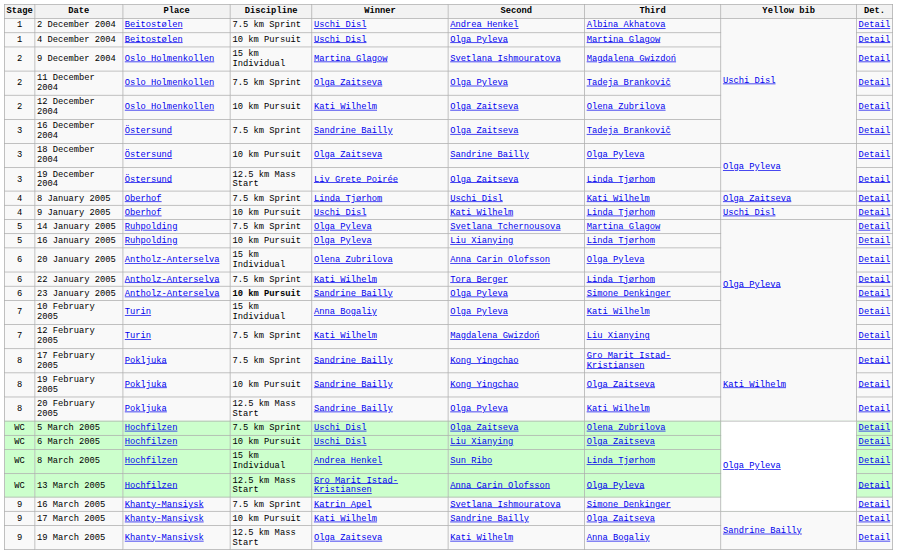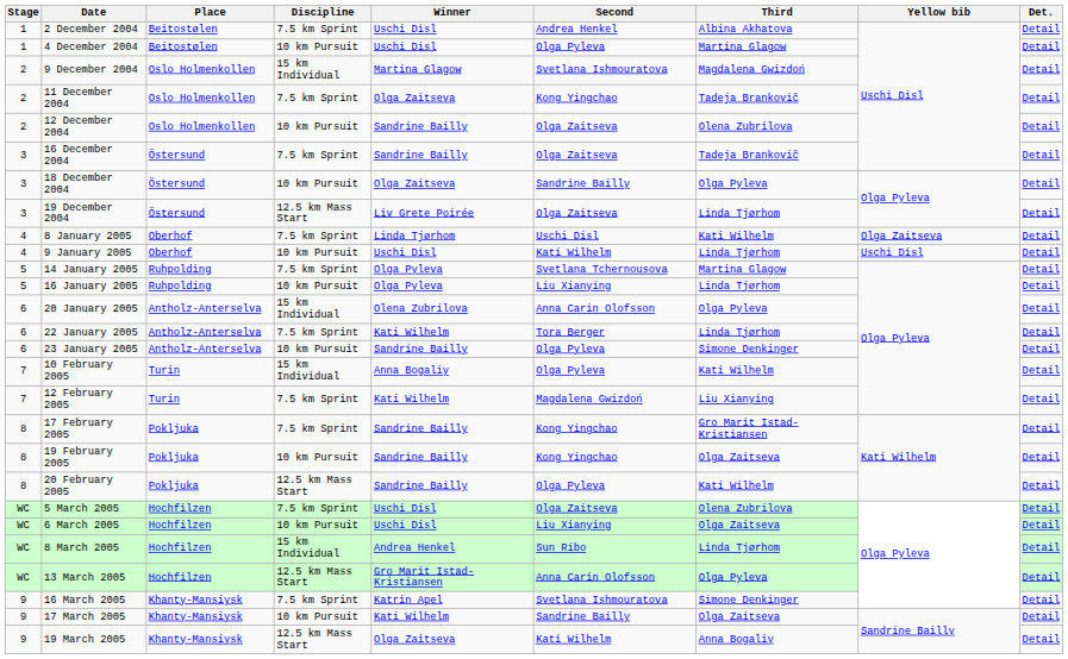 <table class="wikitable" style="font-size:95%;">
 <tr>
 <th width="10">Stage</th>
 <th width="120">Date</th>
 <th width="148">Place</th>
 <th width="110">Discipline</th>
 <th width="190">Winner</th>
 <th width="190">Second</th>
 <th width="190">Third</th>
 <th width="190">Yellow bib <br> </th>
 <th width="8">Det.</th>
 </tr>
 <tr>
 <td align=center>1</td>
 <td>2 December 2004</td>
 <td> <a href='#'>Beitostølen</a></td>
 <td>7.5 km Sprint</td>
 <td> <a href='#'>Uschi Disl</a></td>
 <td> <a href='#'>Andrea Henkel</a></td>
 <td> <a href='#'>Albina Akhatova</a></td>
 <td rowspan="6"> <a href='#'>Uschi Disl</a></td>
 <td><a href='#'>Detail</a></td>
 </tr>
 <tr>
 <td align=center>1</td>
 <td>4 December 2004</td>
 <td> <a href='#'>Beitostølen</a></td>
 <td>10 km Pursuit</td>
 <td> <a href='#'>Uschi Disl</a></td>
 <td> <a href='#'>Olga Pyleva</a></td>
 <td> <a href='#'>Martina Glagow</a></td>
 <td><a href='#'>Detail</a></td>
 </tr>
 <tr>
 <td align=center>2</td>
 <td>9 December 2004</td>
 <td> <a href='#'>Oslo Holmenkollen</a></td>
 <td>15 km Individual</td>
 <td> <a href='#'>Martina Glagow</a></td>
 <td> <a href='#'>Svetlana Ishmouratova</a></td>
 <td> <a href='#'>Magdalena Gwizdoń</a></td>
 <td><a href='#'>Detail</a></td>
 </tr>
 <tr>
 <td align=center>2</td>
 <td>11 December 2004</td>
 <td> <a href='#'>Oslo Holmenkollen</a></td>
 <td>7.5 km Sprint</td>
 <td> <a href='#'>Olga Zaitseva</a></td>
-<td> <a href='#'>Olga Pyleva</a></td>
+<td> <a href='#'>Kong Yingchao</a></td>
 <td> <a href='#'>Tadeja Brankovič</a></td>
 <td><a href='#'>Detail</a></td>
 </tr>
 <tr>
 <td align=center>2</td>
 <td>12 December 2004</td>
 <td> <a href='#'>Oslo Holmenkollen</a></td>
 <td>10 km Pursuit</td>
-<td> <a href='#'>Kati Wilhelm</a></td>
+<td> <a href='#'>Sandrine Bailly</a></td>
 <td> <a href='#'>Olga Zaitseva</a></td>
 <td> <a href='#'>Olena Zubrilova</a></td>
 <td><a href='#'>Detail</a></td>
 </tr>
 <tr>
 <td align=center>3</td>
 <td>16 December 2004</td>
 <td> <a href='#'>Östersund</a></td>
 <td>7.5 km Sprint</td>
 <td> <a href='#'>Sandrine Bailly</a></td>
 <td> <a href='#'>Olga Zaitseva</a></td>
 <td> <a href='#'>Tadeja Brankovič</a></td>
 <td><a href='#'>Detail</a></td>
 </tr>
 <tr>
 <td align=center>3</td>
 <td>18 December 2004</td>
 <td> <a href='#'>Östersund</a></td>
 <td>10 km Pursuit</td>
 <td> <a href='#'>Olga Zaitseva</a></td>
 <td> <a href='#'>Sandrine Bailly</a></td>
 <td> <a href='#'>Olga Pyleva</a></td>
 <td rowspan="2"> <a href='#'>Olga Pyleva</a></td>
 <td><a href='#'>Detail</a></td>
 </tr>
 <tr>
 <td align=center>3</td>
 <td>19 December 2004</td>
 <td> <a href='#'>Östersund</a></td>
 <td>12.5 km Mass Start</td>
 <td> <a href='#'>Liv Grete Poirée</a></td>
 <td> <a href='#'>Olga Zaitseva</a></td>
 <td> <a href='#'>Linda Tjørhom</a></td>
 <td><a href='#'>Detail</a></td>
 </tr>
 <tr>
 <td align=center>4</td>
 <td>8 January 2005</td>
 <td> <a href='#'>Oberhof</a></td>
 <td>7.5 km Sprint</td>
 <td> <a href='#'>Linda Tjørhom</a></td>
 <td> <a href='#'>Uschi Disl</a></td>
 <td> <a href='#'>Kati Wilhelm</a></td>
 <td> <a href='#'>Olga Zaitseva</a></td>
 <td><a href='#'>Detail</a></td>
 </tr>
 <tr>
 <td align=center>4</td>
 <td>9 January 2005</td>
 <td> <a href='#'>Oberhof</a></td>
 <td>10 km Pursuit</td>
 <td> <a href='#'>Uschi Disl</a></td>
 <td> <a href='#'>Kati Wilhelm</a></td>
 <td> <a href='#'>Linda Tjørhom</a></td>
 <td> <a href='#'>Uschi Disl</a></td>
 <td><a href='#'>Detail</a></td>
 </tr>
 <tr>
 <td align=center>5</td>
 <td>14 January 2005</td>
 <td> <a href='#'>Ruhpolding</a></td>
 <td>7.5 km Sprint</td>
 <td> <a href='#'>Olga Pyleva</a></td>
 <td> <a href='#'>Svetlana Tchernousova</a></td>
 <td> <a href='#'>Martina Glagow</a></td>
 <td rowspan="7"> <a href='#'>Olga Pyleva</a></td>
 <td><a href='#'>Detail</a></td>
 </tr>
 <tr>
 <td align=center>5</td>
 <td>16 January 2005</td>
 <td> <a href='#'>Ruhpolding</a></td>
 <td>10 km Pursuit</td>
 <td> <a href='#'>Olga Pyleva</a></td>
 <td> <a href='#'>Liu Xianying</a></td>
 <td> <a href='#'>Linda Tjørhom</a></td>
 <td><a href='#'>Detail</a></td>
 </tr>
 <tr>
 <td align=center>6</td>
 <td>20 January 2005</td>
 <td> <a href='#'>Antholz-Anterselva</a></td>
 <td>15 km Individual</td>
 <td> <a href='#'>Olena Zubrilova</a></td>
 <td> <a href='#'>Anna Carin Olofsson</a></td>
 <td> <a href='#'>Olga Pyleva</a></td>
 <td><a href='#'>Detail</a></td>
 </tr>
 <tr>
 <td align=center>6</td>
 <td>22 January 2005</td>
 <td> <a href='#'>Antholz-Anterselva</a></td>
 <td>7.5 km Sprint</td>
 <td> <a href='#'>Kati Wilhelm</a></td>
 <td> <a href='#'>Tora Berger</a></td>
 <td> <a href='#'>Linda Tjørhom</a></td>
 <td><a href='#'>Detail</a></td>
 </tr>
 <tr>
 <td align=center>6</td>
 <td>23 January 2005</td>
 <td> <a href='#'>Antholz-Anterselva</a></td>
-<td><strong>10 km Pursuit</strong></td>
+<td>10 km Pursuit</td>
 <td> <a href='#'>Sandrine Bailly</a></td>
 <td> <a href='#'>Olga Pyleva</a></td>
 <td> <a href='#'>Simone Denkinger</a></td>
 <td><a href='#'>Detail</a></td>
 </tr>
 <tr>
 <td align=center>7</td>
 <td>10 February 2005</td>
 <td> <a href='#'>Turin</a></td>
 <td>15 km Individual</td>
 <td> <a href='#'>Anna Bogaliy</a></td>
 <td> <a href='#'>Olga Pyleva</a></td>
 <td> <a href='#'>Kati Wilhelm</a></td>
 <td><a href='#'>Detail</a></td>
 </tr>
 <tr>
 <td align=center>7</td>
 <td>12 February 2005</td>
 <td> <a href='#'>Turin</a></td>
 <td>7.5 km Sprint</td>
 <td> <a href='#'>Kati Wilhelm</a></td>
 <td> <a href='#'>Magdalena Gwizdoń</a></td>
 <td> <a href='#'>Liu Xianying</a></td>
 <td><a href='#'>Detail</a></td>
 </tr>
 <tr>
 <td align=center>8</td>
 <td>17 February 2005</td>
 <td> <a href='#'>Pokljuka</a></td>
 <td>7.5 km Sprint</td>
 <td> <a href='#'>Sandrine Bailly</a></td>
 <td> <a href='#'>Kong Yingchao</a></td>
 <td> <a href='#'>Gro Marit Istad-Kristiansen</a></td>
 <td rowspan="3"> <a href='#'>Kati Wilhelm</a></td>
 <td><a href='#'>Detail</a></td>
 </tr>
 <tr>
 <td align=center>8</td>
 <td>19 February 2005</td>
 <td> <a href='#'>Pokljuka</a></td>
 <td>10 km Pursuit</td>
 <td> <a href='#'>Sandrine Bailly</a></td>
 <td> <a href='#'>Kong Yingchao</a></td>
 <td> <a href='#'>Olga Zaitseva</a></td>
 <td><a href='#'>Detail</a></td>
 </tr>
 <tr>
 <td align=center>8</td>
 <td>20 February 2005</td>
 <td> <a href='#'>Pokljuka</a></td>
 <td>12.5 km Mass Start</td>
 <td> <a href='#'>Sandrine Bailly</a></td>
 <td> <a href='#'>Olga Pyleva</a></td>
 <td> <a href='#'>Kati Wilhelm</a></td>
 <td><a href='#'>Detail</a></td>
 </tr>
 <tr style="background:#CCFFCC">
 <td align=center>WC</td>
 <td>5 March 2005</td>
 <td> <a href='#'>Hochfilzen</a></td>
 <td>7.5 km Sprint</td>
 <td> <a href='#'>Uschi Disl</a></td>
 <td> <a href='#'>Olga Zaitseva</a></td>
 <td> <a href='#'>Olena Zubrilova</a></td>
 <td rowspan="5" style="background:white"> <a href='#'>Olga Pyleva</a></td>
 <td><a href='#'>Detail</a></td>
 </tr>
 <tr style="background:#CCFFCC">
 <td align=center>WC</td>
 <td>6 March 2005</td>
 <td> <a href='#'>Hochfilzen</a></td>
 <td>10 km Pursuit</td>
 <td> <a href='#'>Uschi Disl</a></td>
 <td> <a href='#'>Liu Xianying</a></td>
 <td> <a href='#'>Olga Zaitseva</a></td>
 <td><a href='#'>Detail</a></td>
 </tr>
 <tr style="background:#CCFFCC">
 <td align=center>WC</td>
 <td>8 March 2005</td>
 <td> <a href='#'>Hochfilzen</a></td>
 <td>15 km Individual</td>
 <td> <a href='#'>Andrea Henkel</a></td>
 <td> <a href='#'>Sun Ribo</a></td>
 <td> <a href='#'>Linda Tjørhom</a></td>
 <td><a href='#'>Detail</a></td>
 </tr>
 <tr style="background:#CCFFCC">
 <td align=center>WC</td>
 <td>13 March 2005</td>
 <td> <a href='#'>Hochfilzen</a></td>
 <td>12.5 km Mass Start</td>
 <td> <a href='#'>Gro Marit Istad-Kristiansen</a></td>
 <td> <a href='#'>Anna Carin Olofsson</a></td>
 <td> <a href='#'>Olga Pyleva</a></td>
 <td><a href='#'>Detail</a></td>
 </tr>
 <tr>
 <td align=center>9</td>
 <td>16 March 2005</td>
 <td> <a href='#'>Khanty-Mansiysk</a></td>
 <td>7.5 km Sprint</td>
 <td> <a href='#'>Katrin Apel</a></td>
 <td> <a href='#'>Svetlana Ishmouratova</a></td>
 <td> <a href='#'>Simone Denkinger</a></td>
 <td><a href='#'>Detail</a></td>
 </tr>
 <tr>
 <td align=center>9</td>
 <td>17 March 2005</td>
 <td> <a href='#'>Khanty-Mansiysk</a></td>
 <td>10 km Pursuit</td>
 <td> <a href='#'>Kati Wilhelm</a></td>
 <td> <a href='#'>Sandrine Bailly</a></td>
 <td> <a href='#'>Olga Zaitseva</a></td>
 <td rowspan="2"> <a href='#'>Sandrine Bailly</a></td>
 <td><a href='#'>Detail</a></td>
 </tr>
 <tr>
 <td align=center>9</td>
 <td>19 March 2005</td>
 <td> <a href='#'>Khanty-Mansiysk</a></td>
 <td>12.5 km Mass Start</td>
 <td> <a href='#'>Olga Zaitseva</a></td>
 <td> <a href='#'>Kati Wilhelm</a></td>
 <td> <a href='#'>Anna Bogaliy</a></td>
 <td><a href='#'>Detail</a></td>
 </tr>
 </table>
